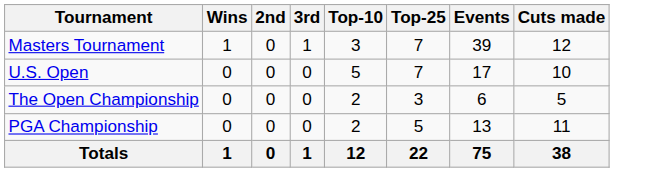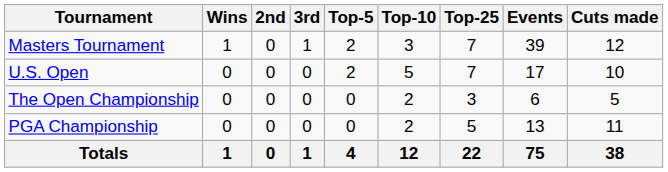 <table class=wikitable style=text-align:center>
 <tr>
 <th>Tournament</th>
 <th>Wins</th>
 <th>2nd</th>
 <th>3rd</th>
+<th>Top-5</th>
 <th>Top-10</th>
 <th>Top-25</th>
 <th>Events</th>
 <th>Cuts made</th>
 </tr>
 <tr>
 <td align=left><a href='#'>Masters Tournament</a></td>
 <td>1</td>
 <td>0</td>
 <td>1</td>
+<td>2</td>
 <td>3</td>
 <td>7</td>
 <td>39</td>
 <td>12</td>
 </tr>
 <tr>
 <td align=left><a href='#'>U.S. Open</a></td>
 <td>0</td>
 <td>0</td>
 <td>0</td>
+<td>2</td>
 <td>5</td>
 <td>7</td>
 <td>17</td>
 <td>10</td>
 </tr>
 <tr>
 <td align=left><a href='#'>The Open Championship</a></td>
+<td>0</td>
 <td>0</td>
 <td>0</td>
 <td>0</td>
 <td>2</td>
 <td>3</td>
 <td>6</td>
 <td>5</td>
 </tr>
 <tr>
 <td align=left><a href='#'>PGA Championship</a></td>
 <td>0</td>
 <td>0</td>
 <td>0</td>
+<td>0</td>
 <td>2</td>
 <td>5</td>
 <td>13</td>
 <td>11</td>
 </tr>
 <tr>
 <th>Totals</th>
 <th>1</th>
 <th>0</th>
 <th>1</th>
+<th>4</th>
 <th>12</th>
 <th>22</th>
 <th>75</th>
 <th>38</th>
 </tr>
 </table>
